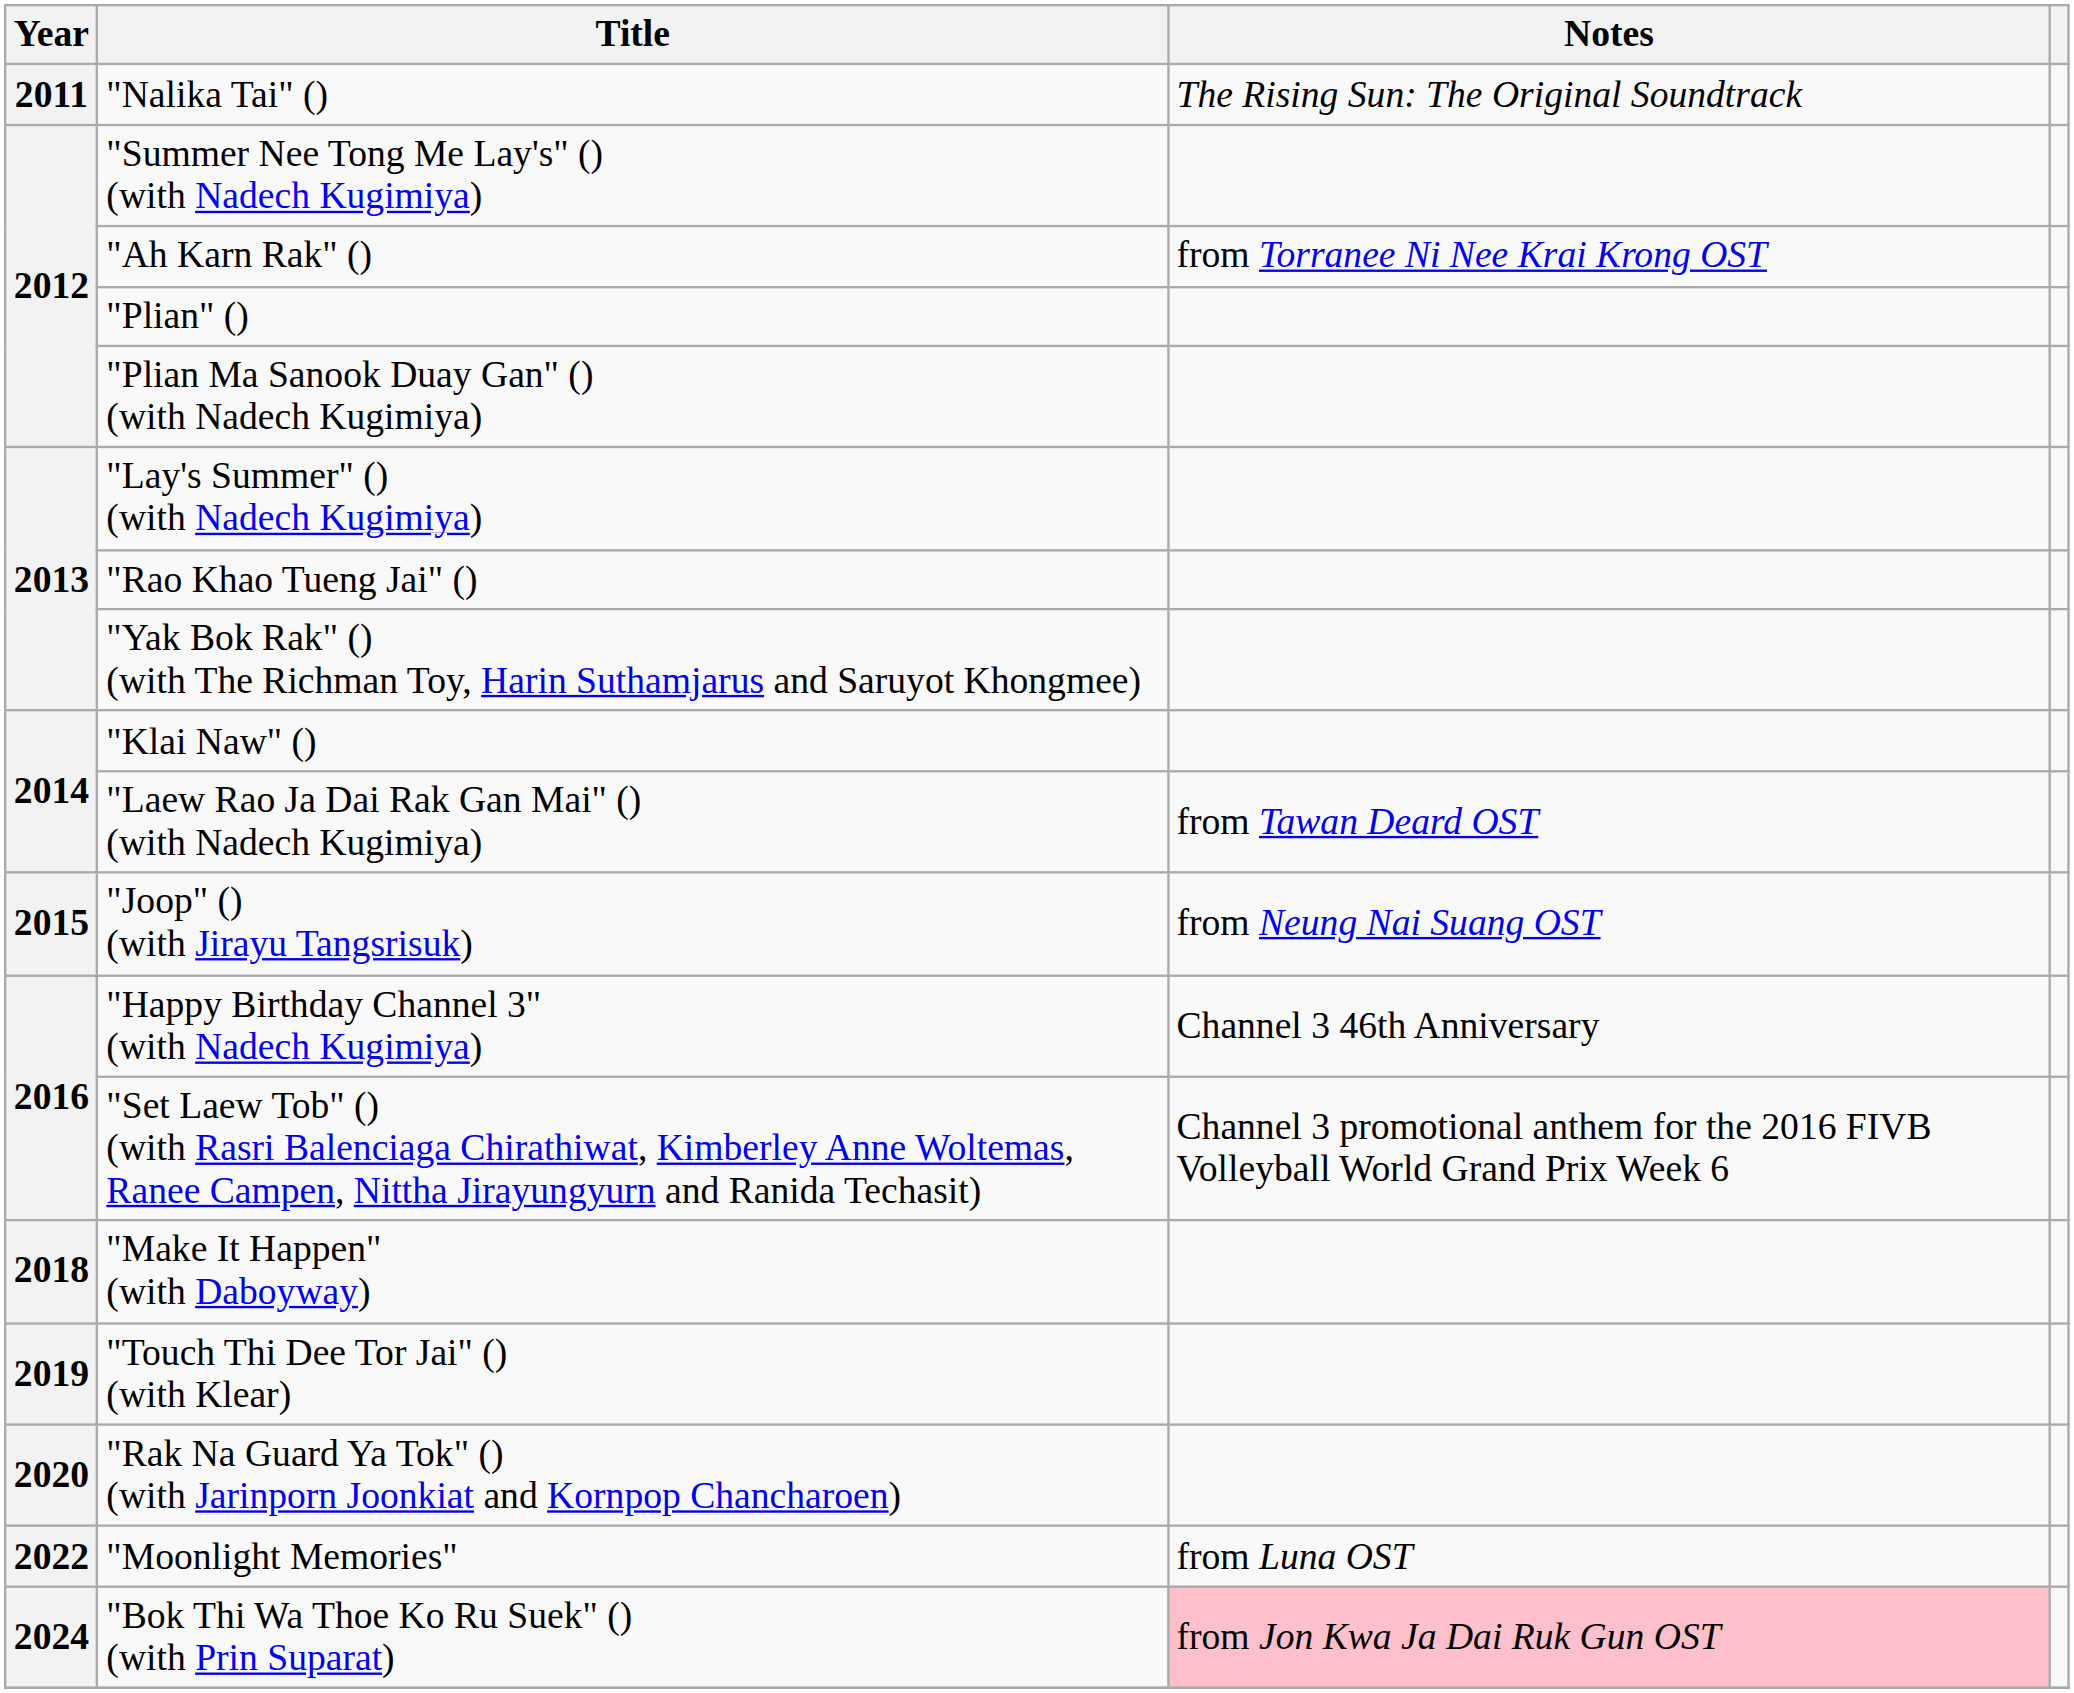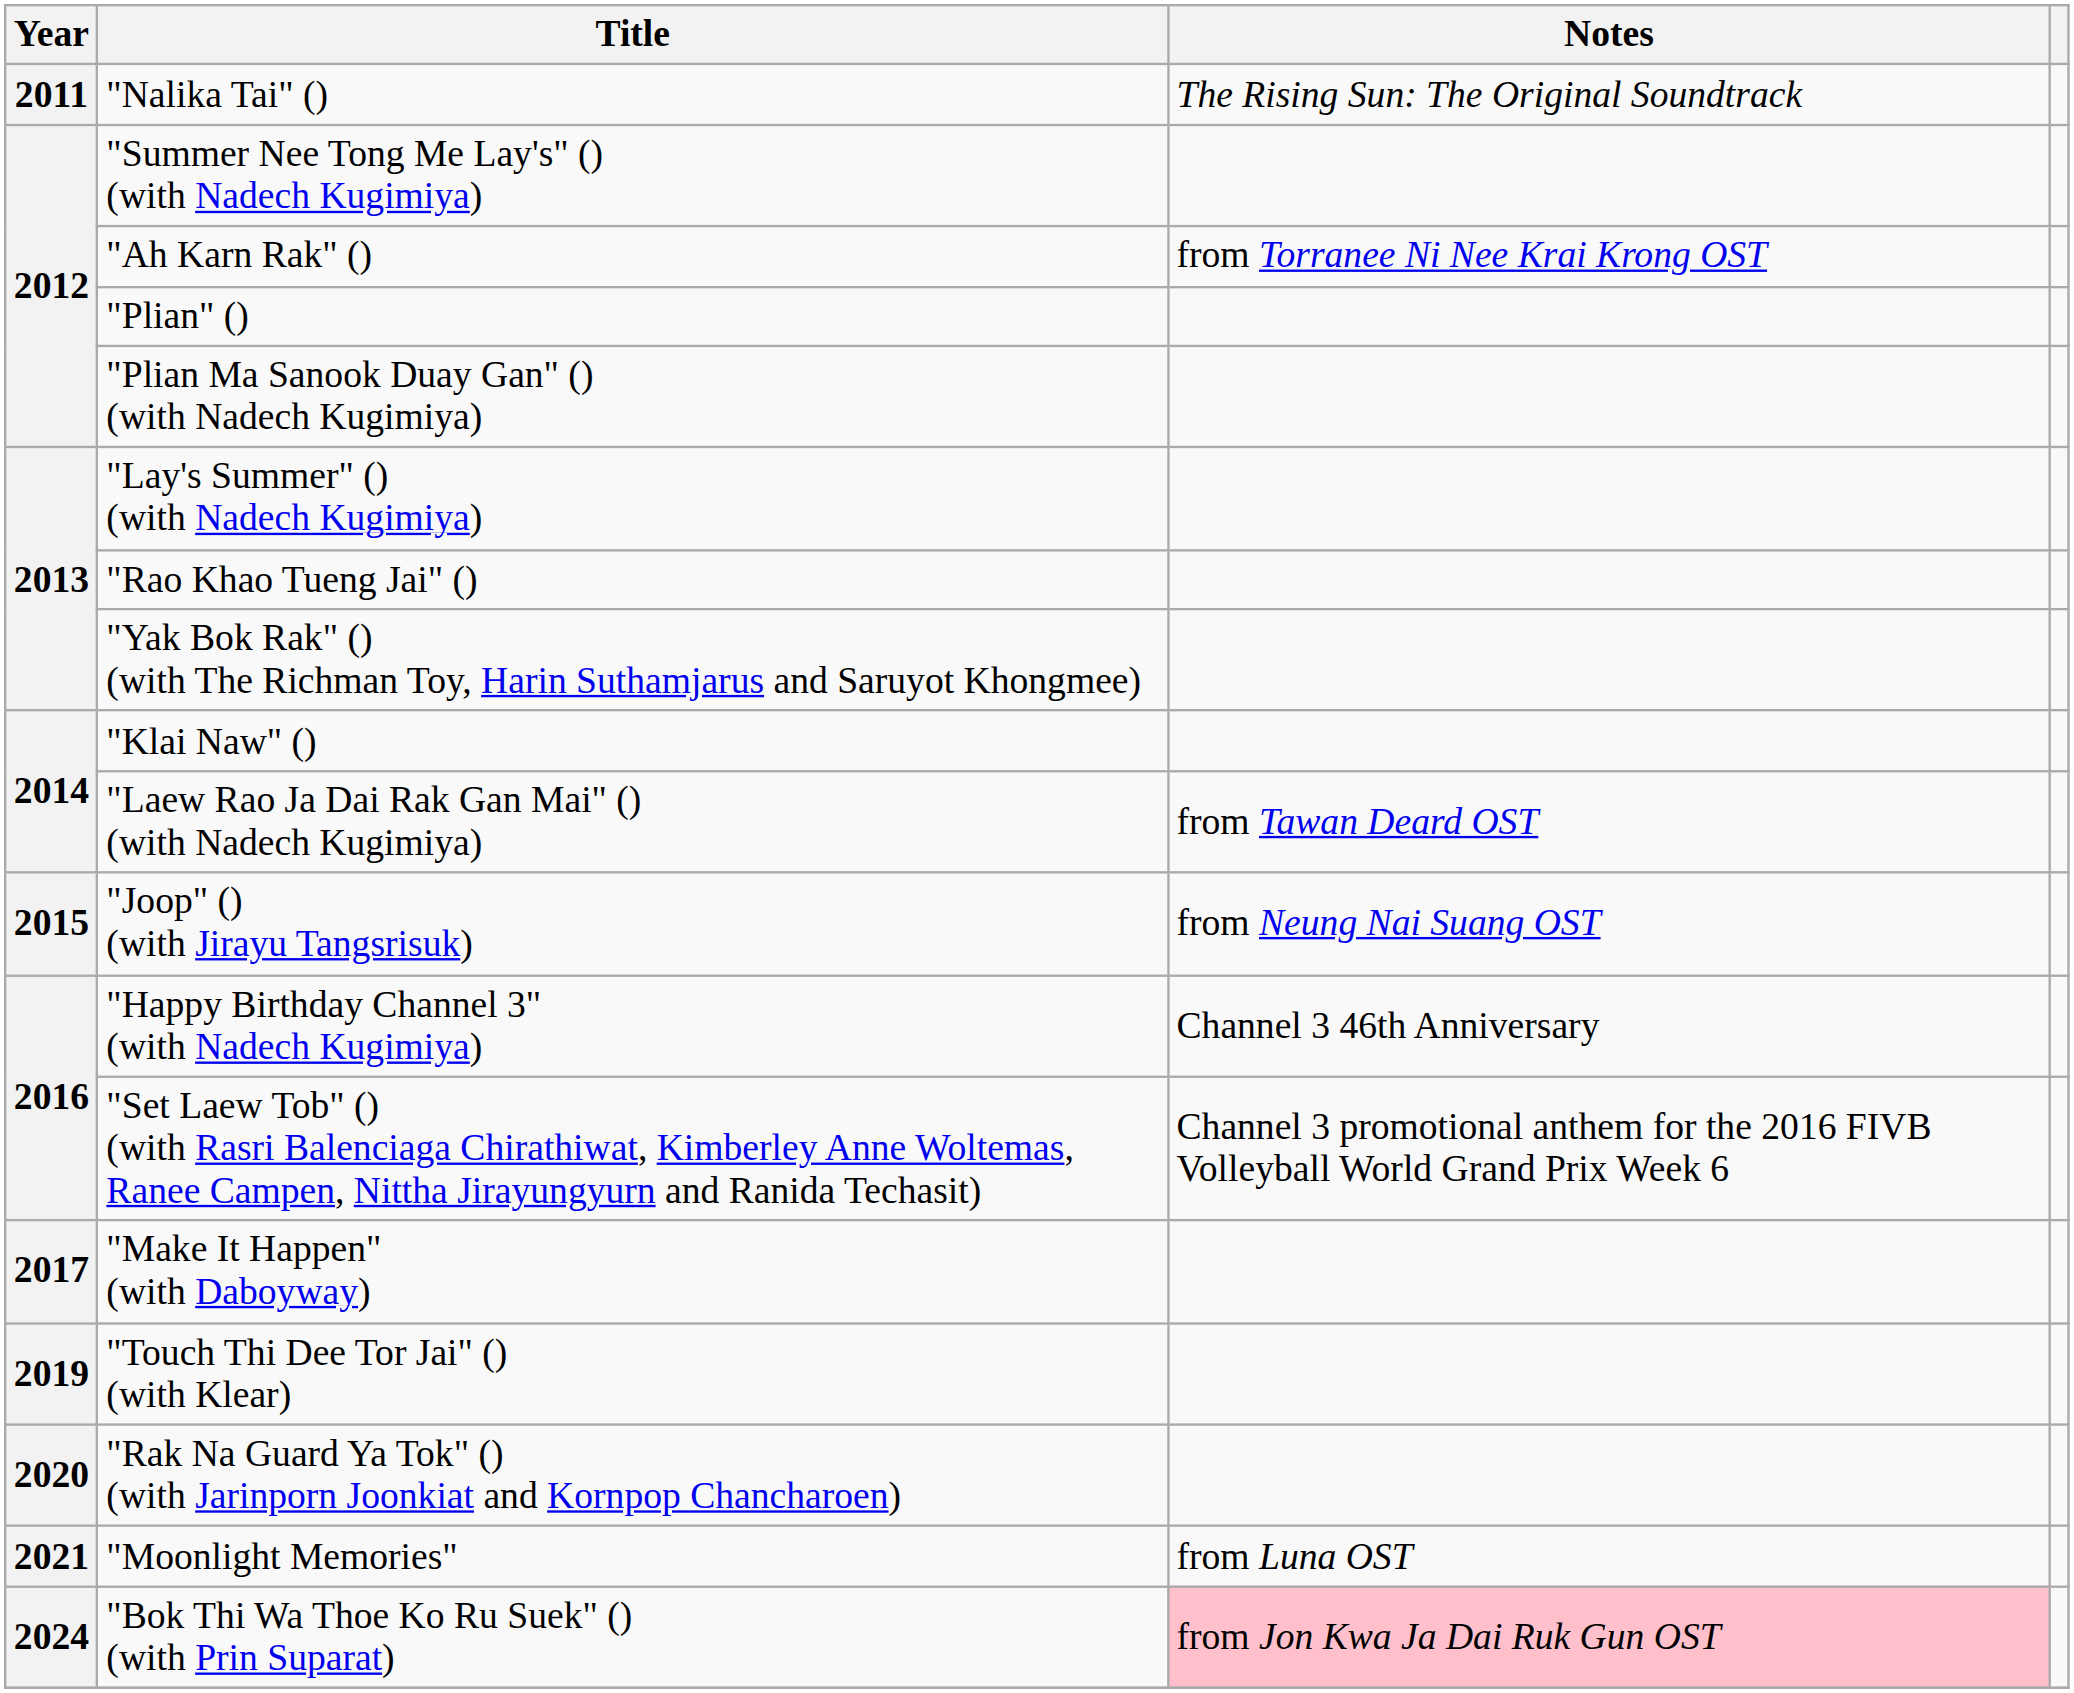 <table class="wikitable plainrowheaders sortable">
 <tr>
 <th>Year</th>
 <th scope="col" style="width:28em;">Title</th>
 <th scope="col" style="width:23em;">Notes</th>
 <th scope="col" class="unsortable"></th>
 </tr>
 <tr>
 <th scope="row">2011</th>
 <td>"Nalika Tai" ()</td>
 <td><em>The Rising Sun: The Original Soundtrack</em></td>
 <td style="text-align:center;"></td>
 </tr>
 <tr>
 <th rowspan="4" scope="row">2012</th>
 <td>"Summer Nee Tong Me Lay's" ()<span><br>(with <a href='#'>Nadech Kugimiya</a>)</span></td>
 <td></td>
 <td style="text-align:center;"></td>
 </tr>
 <tr>
 <td>"Ah Karn Rak" ()</td>
 <td>from <em><a href='#'>Torranee Ni Nee Krai Krong OST</a></em></td>
 <td style="text-align:center;"></td>
 </tr>
 <tr>
 <td>"Plian" ()</td>
 <td></td>
 <td style="text-align:center;"></td>
 </tr>
 <tr>
 <td>"Plian Ma Sanook Duay Gan" ()<span><br>(with Nadech Kugimiya)</span></td>
 <td></td>
 <td style="text-align:center;"></td>
 </tr>
 <tr>
 <th rowspan="3" scope="row">2013</th>
 <td>"Lay's Summer" ()<span><br>(with <a href='#'>Nadech Kugimiya</a>)</span></td>
 <td></td>
 <td style="text-align:center;"></td>
 </tr>
 <tr>
 <td>"Rao Khao Tueng Jai" ()</td>
 <td></td>
 <td style="text-align:center;"></td>
 </tr>
 <tr>
 <td>"Yak Bok Rak" () <span><br>(with The Richman Toy, <a href='#'>Harin Suthamjarus</a> and Saruyot Khongmee)</span></td>
 <td></td>
 <td style="text-align:center;"></td>
 </tr>
 <tr>
 <th rowspan="2" scope="row">2014</th>
 <td>"Klai Naw" ()</td>
 <td></td>
 <td style="text-align:center;"></td>
 </tr>
 <tr>
 <td>"Laew Rao Ja Dai Rak Gan Mai" () <span><br>(with Nadech Kugimiya)</span></td>
 <td>from <em><a href='#'>Tawan Deard OST</a></em></td>
 <td style="text-align:center;"></td>
 </tr>
 <tr>
 <th scope="row">2015</th>
 <td>"Joop" ()<span><br>(with <a href='#'>Jirayu Tangsrisuk</a>)</span></td>
 <td>from <em><a href='#'>Neung Nai Suang OST</a></em></td>
 <td style="text-align:center;"></td>
 </tr>
 <tr>
 <th rowspan="2" scope="row">2016</th>
 <td>"Happy Birthday Channel 3"<span><br>(with <a href='#'>Nadech Kugimiya</a>)</span></td>
 <td>Channel 3 46th Anniversary</td>
 <td style="text-align:center;"></td>
 </tr>
 <tr>
 <td>"Set Laew Tob" ()<span><br>(with <a href='#'>Rasri Balenciaga Chirathiwat</a>, <a href='#'>Kimberley Anne Woltemas</a>, <a href='#'>Ranee Campen</a>, <a href='#'>Nittha Jirayungyurn</a> and Ranida Techasit)</span></td>
 <td>Channel 3 promotional anthem for the 2016 FIVB Volleyball World Grand Prix Week 6</td>
 <td style="text-align:center;"></td>
 </tr>
 <tr>
-<th scope="row">2018</th>
+<th scope="row">2017</th>
 <td>"Make It Happen"<span><br>(with <a href='#'>Daboyway</a>)</span></td>
 <td></td>
 <td style="text-align:center;"></td>
 </tr>
 <tr>
 <th scope="row">2019</th>
 <td>"Touch Thi Dee Tor Jai" ()<span><br>(with Klear)</span></td>
 <td></td>
 <td style="text-align:center;"></td>
 </tr>
 <tr>
 <th scope="row">2020</th>
 <td>"Rak Na Guard Ya Tok" () <span><br>(with <a href='#'>Jarinporn Joonkiat</a> and <a href='#'>Kornpop Chancharoen</a>)</span></td>
 <td></td>
 <td style="text-align:center;"></td>
 </tr>
 <tr>
-<th scope="row">2022</th>
+<th scope="row">2021</th>
 <td>"Moonlight Memories"</td>
 <td>from <em>Luna OST</em></td>
 <td style="text-align:center;"></td>
 </tr>
 <tr>
 <th scope="row">2024</th>
 <td>"Bok Thi Wa Thoe Ko Ru Suek" ()<span><br>(with <a href='#'>Prin Suparat</a>)</span></td>
 <td style="background: pink;">from <em>Jon Kwa Ja Dai Ruk Gun OST</em></td>
 <td style="text-align:center;"></td>
 </tr>
 <tr>
 </tr>
 </table>
